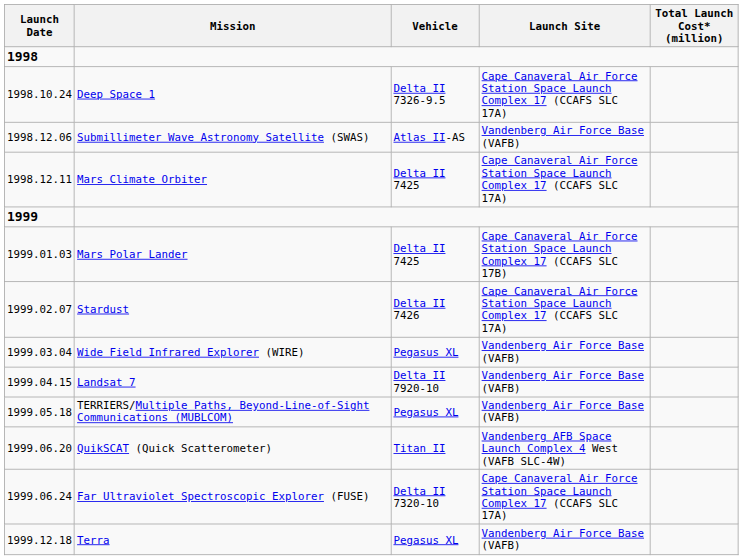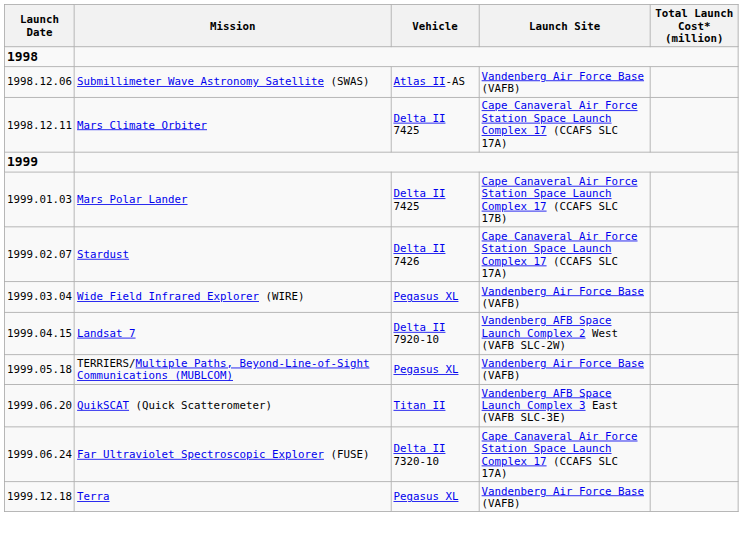 <table class="wikitable sortable sticky-header">
 <tr>
 <th scope="col" width="75">Launch Date</th>
 <th scope="col" width="375">Mission</th>
 <th scope="col" width="100">Vehicle</th>
 <th scope="col" width="200">Launch Site</th>
 <th scope="col" width="100">Total Launch Cost* (million)</th>
 </tr>
 <tr>
 <td><big><strong>1998</strong></big></td>
-</tr>
-<tr>
-<td>1998.10.24</td>
-<td><a href='#'>Deep Space 1</a></td>
-<td><a href='#'>Delta II</a> 7326-9.5</td>
-<td><a href='#'>Cape Canaveral Air Force Station Space Launch Complex 17</a> (CCAFS SLC 17A)</td>
-<td></td>
 </tr>
 <tr>
 <td>1998.12.06</td>
 <td><a href='#'>Submillimeter Wave Astronomy Satellite</a> (SWAS)</td>
 <td><a href='#'>Atlas II</a>-AS</td>
 <td><a href='#'>Vandenberg Air Force Base</a> (VAFB)</td>
 <td></td>
 </tr>
 <tr>
 <td>1998.12.11</td>
 <td><a href='#'>Mars Climate Orbiter</a></td>
 <td><a href='#'>Delta II</a> 7425</td>
 <td><a href='#'>Cape Canaveral Air Force Station Space Launch Complex 17</a> (CCAFS SLC 17A)</td>
 <td></td>
 </tr>
 <tr>
 <td><big><strong>1999</strong></big></td>
 </tr>
 <tr>
 <td>1999.01.03</td>
 <td><a href='#'>Mars Polar Lander</a></td>
 <td><a href='#'>Delta II</a> 7425</td>
 <td><a href='#'>Cape Canaveral Air Force Station Space Launch Complex 17</a> (CCAFS SLC 17B)</td>
 <td></td>
 </tr>
 <tr>
 <td>1999.02.07</td>
 <td><a href='#'>Stardust</a></td>
 <td><a href='#'>Delta II</a> 7426</td>
 <td><a href='#'>Cape Canaveral Air Force Station Space Launch Complex 17</a> (CCAFS SLC 17A)</td>
 <td></td>
 </tr>
 <tr>
 <td>1999.03.04</td>
 <td><a href='#'>Wide Field Infrared Explorer</a> (WIRE)</td>
 <td><a href='#'>Pegasus XL</a></td>
 <td><a href='#'>Vandenberg Air Force Base</a> (VAFB)</td>
 <td></td>
 </tr>
 <tr>
 <td>1999.04.15</td>
 <td><a href='#'>Landsat 7</a></td>
 <td><a href='#'>Delta II</a> 7920-10</td>
-<td><a href='#'>Vandenberg Air Force Base</a> (VAFB)</td>
+<td><a href='#'>Vandenberg AFB Space Launch Complex 2</a> West (VAFB SLC-2W)</td>
 <td></td>
 </tr>
 <tr>
 <td>1999.05.18</td>
 <td>TERRIERS/<a href='#'>Multiple Paths, Beyond-Line-of-Sight Communications (MUBLCOM)</a></td>
 <td><a href='#'>Pegasus XL</a></td>
 <td><a href='#'>Vandenberg Air Force Base</a> (VAFB)</td>
 <td></td>
 </tr>
 <tr>
 <td>1999.06.20</td>
 <td><a href='#'>QuikSCAT</a> (Quick Scatterometer)</td>
 <td><a href='#'>Titan II</a></td>
-<td><a href='#'>Vandenberg AFB Space Launch Complex 4</a> West (VAFB SLC-4W)</td>
+<td><a href='#'>Vandenberg AFB Space Launch Complex 3</a> East (VAFB SLC-3E)</td>
 <td></td>
 </tr>
 <tr>
 <td>1999.06.24</td>
 <td><a href='#'>Far Ultraviolet Spectroscopic Explorer</a> (FUSE)</td>
 <td><a href='#'>Delta II</a> 7320-10</td>
 <td><a href='#'>Cape Canaveral Air Force Station Space Launch Complex 17</a> (CCAFS SLC 17A)</td>
 <td></td>
 </tr>
 <tr>
 <td>1999.12.18</td>
 <td><a href='#'>Terra</a></td>
 <td><a href='#'>Pegasus XL</a></td>
 <td><a href='#'>Vandenberg Air Force Base</a> (VAFB)</td>
 <td></td>
 </tr>
 </table>
